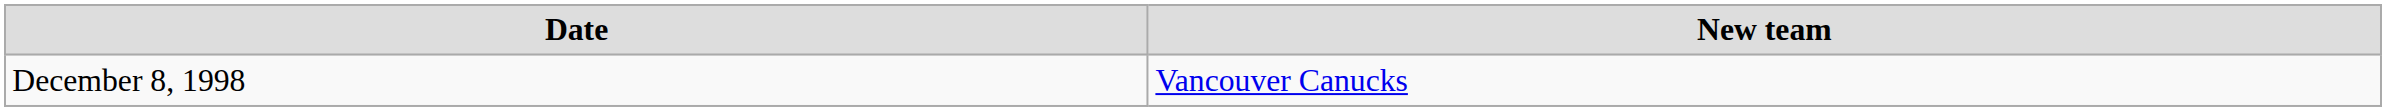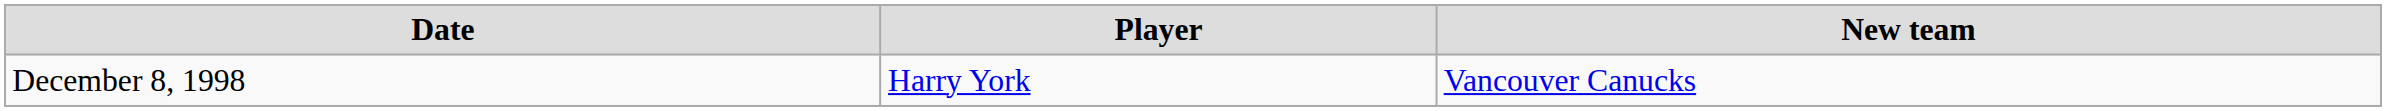 <table class="wikitable" style="width:95%;">
 <tr style="text-align:center; background:#ddd;">
 <td><strong>Date</strong></td>
+<td><strong>Player</strong></td>
 <td><strong>New team</strong></td>
 </tr>
 <tr>
 <td>December 8, 1998</td>
+<td><a href='#'>Harry York</a></td>
 <td><a href='#'>Vancouver Canucks</a></td>
 </tr>
 </table>
